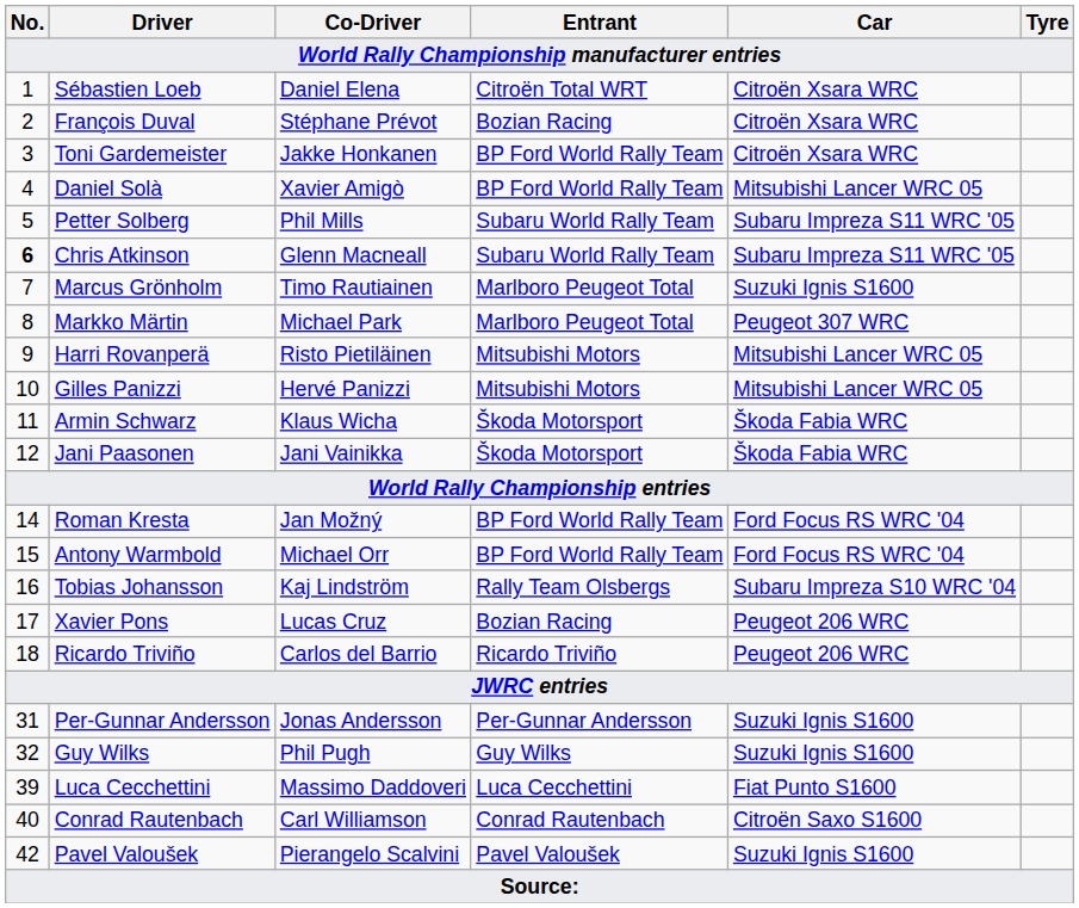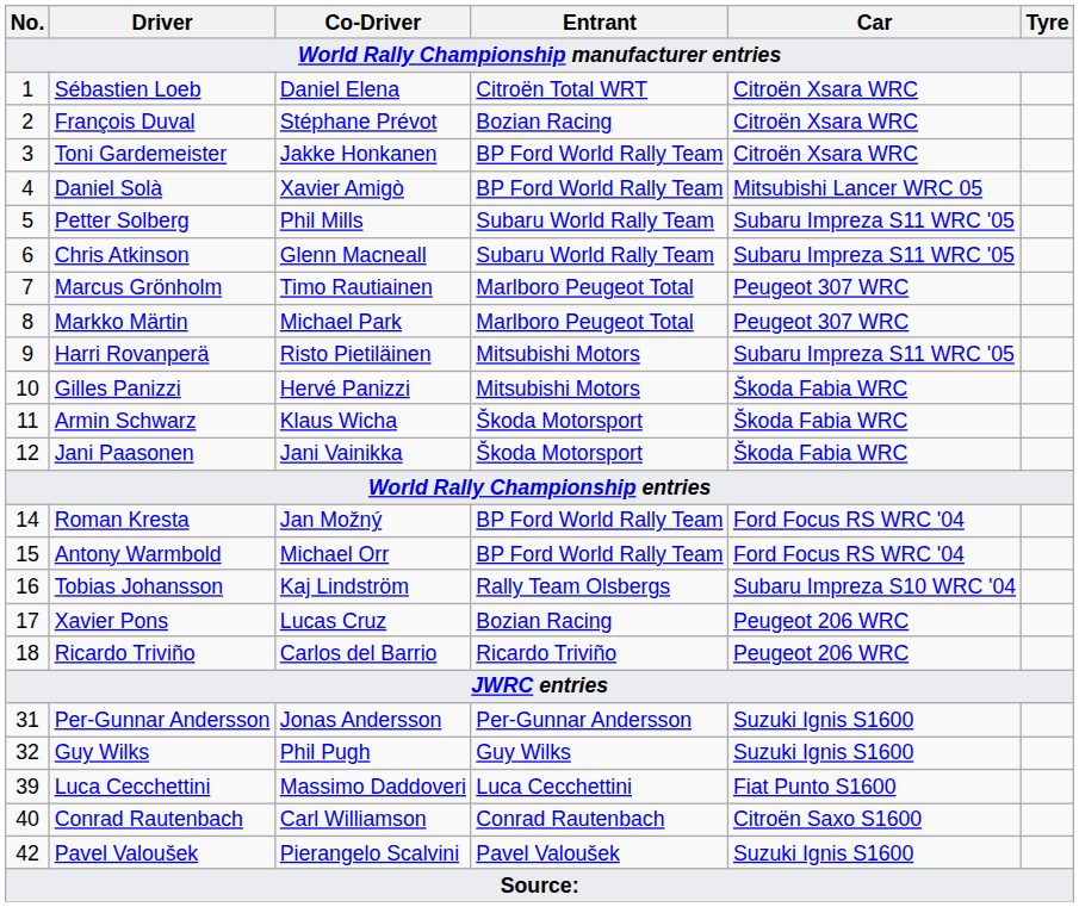 <table class="wikitable" style="font-size: 85%;">
 <tr>
 <th>No.</th>
 <th>Driver</th>
 <th>Co-Driver</th>
 <th>Entrant</th>
 <th>Car</th>
 <th>Tyre</th>
 </tr>
 <tr>
 <td style="background-color:#EAECF0; text-align:center" colspan="6"><strong><em><a href='#'>World Rally Championship</a> manufacturer entries</em></strong></td>
 </tr>
 <tr>
 <td align="center">1</td>
 <td> <a href='#'>Sébastien Loeb</a></td>
 <td> <a href='#'>Daniel Elena</a></td>
 <td> <a href='#'>Citroën Total WRT</a></td>
 <td><a href='#'>Citroën Xsara WRC</a></td>
 <td align="center"></td>
 </tr>
 <tr>
 <td align="center">2</td>
 <td> <a href='#'>François Duval</a></td>
 <td> <a href='#'>Stéphane Prévot</a></td>
 <td> <a href='#'>Bozian Racing</a></td>
 <td><a href='#'>Citroën Xsara WRC</a></td>
 <td align="center"></td>
 </tr>
 <tr>
 <td align="center">3</td>
 <td> <a href='#'>Toni Gardemeister</a></td>
 <td> <a href='#'>Jakke Honkanen</a></td>
 <td> <a href='#'>BP Ford World Rally Team</a></td>
 <td><a href='#'>Citroën Xsara WRC</a></td>
 <td align="center"></td>
 </tr>
 <tr>
 <td align="center">4</td>
 <td> <a href='#'>Daniel Solà</a></td>
 <td> <a href='#'>Xavier Amigò</a></td>
 <td> <a href='#'>BP Ford World Rally Team</a></td>
 <td><a href='#'>Mitsubishi Lancer WRC 05</a></td>
 <td align="center"></td>
 </tr>
 <tr>
 <td align="center">5</td>
 <td> <a href='#'>Petter Solberg</a></td>
 <td> <a href='#'>Phil Mills</a></td>
 <td> <a href='#'>Subaru World Rally Team</a></td>
 <td><a href='#'>Subaru Impreza S11 WRC '05</a></td>
 <td align="center"></td>
 </tr>
 <tr>
-<td align="center"><strong>6</strong></td>
+<td align="center">6</td>
 <td> <a href='#'>Chris Atkinson</a></td>
 <td> <a href='#'>Glenn Macneall</a></td>
 <td> <a href='#'>Subaru World Rally Team</a></td>
 <td><a href='#'>Subaru Impreza S11 WRC '05</a></td>
 <td align="center"></td>
 </tr>
 <tr>
 <td align="center">7</td>
 <td> <a href='#'>Marcus Grönholm</a></td>
 <td> <a href='#'>Timo Rautiainen</a></td>
 <td> <a href='#'>Marlboro Peugeot Total</a></td>
-<td><a href='#'>Suzuki Ignis S1600</a></td>
+<td><a href='#'>Peugeot 307 WRC</a></td>
 <td align="center"></td>
 </tr>
 <tr>
 <td align="center">8</td>
 <td> <a href='#'>Markko Märtin</a></td>
 <td> <a href='#'>Michael Park</a></td>
 <td> <a href='#'>Marlboro Peugeot Total</a></td>
 <td><a href='#'>Peugeot 307 WRC</a></td>
 <td align="center"></td>
 </tr>
 <tr>
 <td align="center">9</td>
 <td> <a href='#'>Harri Rovanperä</a></td>
 <td> <a href='#'>Risto Pietiläinen</a></td>
 <td> <a href='#'>Mitsubishi Motors</a></td>
-<td><a href='#'>Mitsubishi Lancer WRC 05</a></td>
+<td><a href='#'>Subaru Impreza S11 WRC '05</a></td>
 <td align="center"></td>
 </tr>
 <tr>
 <td align="center">10</td>
 <td> <a href='#'>Gilles Panizzi</a></td>
 <td> <a href='#'>Hervé Panizzi</a></td>
 <td> <a href='#'>Mitsubishi Motors</a></td>
-<td><a href='#'>Mitsubishi Lancer WRC 05</a></td>
+<td><a href='#'>Škoda Fabia WRC</a></td>
 <td align="center"></td>
 </tr>
 <tr>
 <td align="center">11</td>
 <td> <a href='#'>Armin Schwarz</a></td>
 <td> <a href='#'>Klaus Wicha</a></td>
 <td> <a href='#'>Škoda Motorsport</a></td>
 <td><a href='#'>Škoda Fabia WRC</a></td>
 <td align="center"></td>
 </tr>
 <tr>
 <td align="center">12</td>
 <td> <a href='#'>Jani Paasonen</a></td>
 <td> <a href='#'>Jani Vainikka</a></td>
 <td> <a href='#'>Škoda Motorsport</a></td>
 <td><a href='#'>Škoda Fabia WRC</a></td>
 <td align="center"></td>
 </tr>
 <tr>
 <td style="background-color:#EAECF0; text-align:center" colspan="6"><strong><em><a href='#'>World Rally Championship</a> entries</em></strong></td>
 </tr>
 <tr>
 <td align="center">14</td>
 <td> <a href='#'>Roman Kresta</a></td>
 <td> <a href='#'>Jan Možný</a></td>
 <td> <a href='#'>BP Ford World Rally Team</a></td>
 <td><a href='#'>Ford Focus RS WRC '04</a></td>
 <td align="center"></td>
 </tr>
 <tr>
 <td align="center">15</td>
 <td> <a href='#'>Antony Warmbold</a></td>
 <td> <a href='#'>Michael Orr</a></td>
 <td> <a href='#'>BP Ford World Rally Team</a></td>
 <td><a href='#'>Ford Focus RS WRC '04</a></td>
 <td align="center"></td>
 </tr>
 <tr>
 <td align="center">16</td>
 <td> <a href='#'>Tobias Johansson</a></td>
 <td> <a href='#'>Kaj Lindström</a></td>
 <td> <a href='#'>Rally Team Olsbergs</a></td>
 <td><a href='#'>Subaru Impreza S10 WRC '04</a></td>
 <td align="center"></td>
 </tr>
 <tr>
 <td align="center">17</td>
 <td> <a href='#'>Xavier Pons</a></td>
 <td> <a href='#'>Lucas Cruz</a></td>
 <td> <a href='#'>Bozian Racing</a></td>
 <td><a href='#'>Peugeot 206 WRC</a></td>
 <td align="center"></td>
 </tr>
 <tr>
 <td align="center">18</td>
 <td> <a href='#'>Ricardo Triviño</a></td>
 <td> <a href='#'>Carlos del Barrio</a></td>
 <td> <a href='#'>Ricardo Triviño</a></td>
 <td><a href='#'>Peugeot 206 WRC</a></td>
 <td align="center"></td>
 </tr>
 <tr>
 <td style="background-color:#EAECF0; text-align:center" colspan="6"><strong><em><a href='#'>JWRC</a> entries</em></strong></td>
 </tr>
 <tr>
 <td align="center">31</td>
 <td> <a href='#'>Per-Gunnar Andersson</a></td>
 <td> <a href='#'>Jonas Andersson</a></td>
 <td> <a href='#'>Per-Gunnar Andersson</a></td>
 <td><a href='#'>Suzuki Ignis S1600</a></td>
 <td align="center"></td>
 </tr>
 <tr>
 <td align="center">32</td>
 <td> <a href='#'>Guy Wilks</a></td>
 <td> <a href='#'>Phil Pugh</a></td>
 <td> <a href='#'>Guy Wilks</a></td>
 <td><a href='#'>Suzuki Ignis S1600</a></td>
 <td align="center"></td>
 </tr>
 <tr>
 <td align="center">39</td>
 <td> <a href='#'>Luca Cecchettini</a></td>
 <td> <a href='#'>Massimo Daddoveri</a></td>
 <td> <a href='#'>Luca Cecchettini</a></td>
 <td><a href='#'>Fiat Punto S1600</a></td>
 <td align="center"></td>
 </tr>
 <tr>
 <td align="center">40</td>
 <td> <a href='#'>Conrad Rautenbach</a></td>
 <td> <a href='#'>Carl Williamson</a></td>
 <td> <a href='#'>Conrad Rautenbach</a></td>
 <td><a href='#'>Citroën Saxo S1600</a></td>
 <td align="center"></td>
 </tr>
 <tr>
 <td align="center">42</td>
 <td> <a href='#'>Pavel Valoušek</a></td>
 <td> <a href='#'>Pierangelo Scalvini</a></td>
 <td> <a href='#'>Pavel Valoušek</a></td>
 <td><a href='#'>Suzuki Ignis S1600</a></td>
 <td align="center"></td>
 </tr>
 <tr>
 <td style="background-color:#EAECF0; text-align:center" colspan="6"><strong>Source:</strong></td>
 </tr>
 <tr>
 </tr>
 </table>
